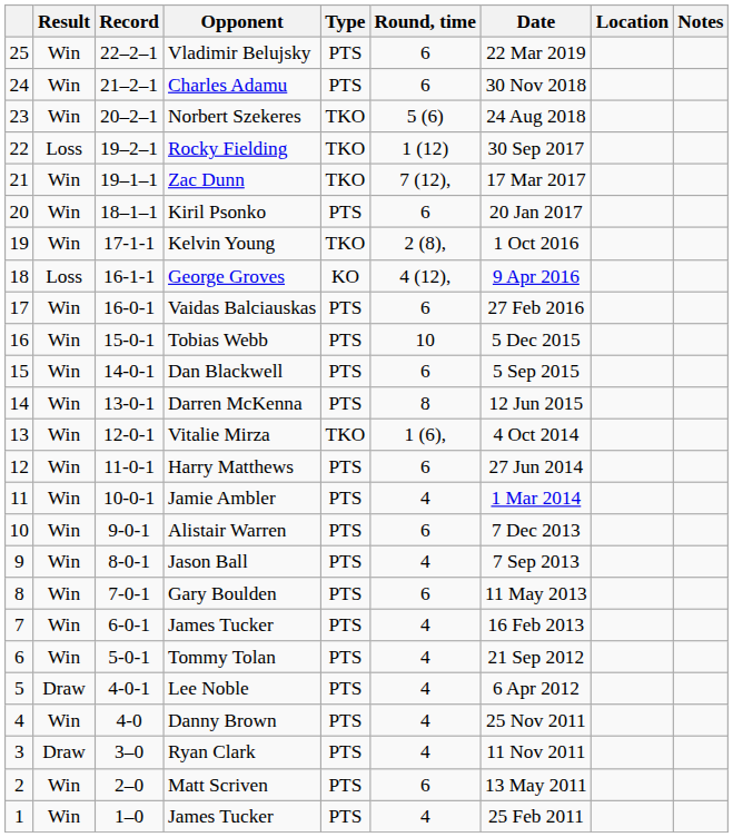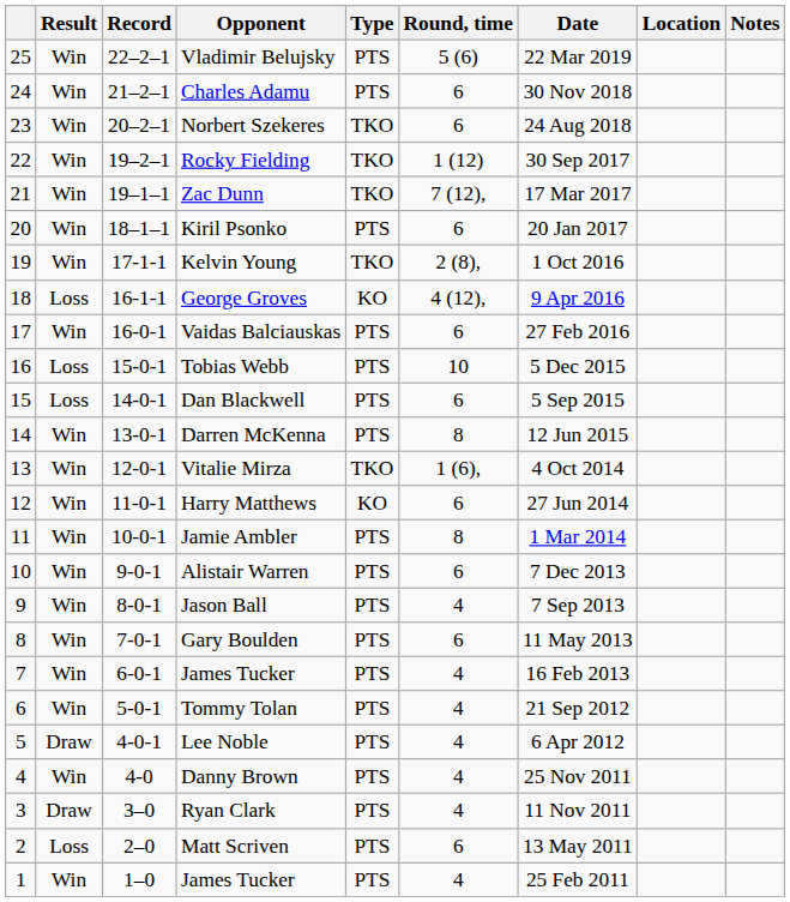 <table class="wikitable" style="text-align:center; font-size:95%">
 <tr>
 <th></th>
 <th>Result</th>
 <th>Record</th>
 <th>Opponent</th>
 <th>Type</th>
 <th>Round, time</th>
 <th>Date</th>
 <th>Location</th>
 <th>Notes</th>
 </tr>
 <tr>
 <td>25</td>
 <td>Win</td>
 <td>22–2–1</td>
 <td align=left> Vladimir Belujsky</td>
 <td>PTS</td>
-<td>6</td>
+<td>5 (6)</td>
 <td>22 Mar 2019</td>
 <td align=left></td>
 <td></td>
 </tr>
 <tr>
 <td>24</td>
 <td>Win</td>
 <td>21–2–1</td>
 <td align=left> <a href='#'>Charles Adamu</a></td>
 <td>PTS</td>
 <td>6</td>
 <td>30 Nov 2018</td>
 <td align=left></td>
 <td></td>
 </tr>
 <tr>
 <td>23</td>
 <td>Win</td>
 <td>20–2–1</td>
 <td align=left> Norbert Szekeres</td>
 <td>TKO</td>
-<td>5 (6)</td>
+<td>6</td>
 <td>24 Aug 2018</td>
 <td align=left></td>
 <td align=left></td>
 </tr>
 <tr>
 <td>22</td>
-<td>Loss</td>
+<td>Win</td>
 <td>19–2–1</td>
 <td align=left> <a href='#'>Rocky Fielding</a></td>
 <td>TKO</td>
 <td>1 (12)</td>
 <td>30 Sep 2017</td>
 <td align=left></td>
 <td align=left></td>
 </tr>
 <tr>
 <td>21</td>
 <td>Win</td>
 <td>19–1–1</td>
 <td align=left> <a href='#'>Zac Dunn</a></td>
 <td>TKO</td>
 <td>7 (12), </td>
 <td>17 Mar 2017</td>
 <td align=left></td>
 <td align=left></td>
 </tr>
 <tr>
 <td>20</td>
 <td>Win</td>
 <td>18–1–1</td>
 <td align=left> Kiril Psonko</td>
 <td>PTS</td>
 <td>6</td>
 <td>20 Jan 2017</td>
 <td align=left></td>
 <td align=left></td>
 </tr>
 <tr>
 <td>19</td>
 <td>Win</td>
 <td>17-1-1</td>
 <td align=left> Kelvin Young</td>
 <td>TKO</td>
 <td>2 (8), </td>
 <td>1 Oct 2016</td>
 <td align=left></td>
 <td align=left></td>
 </tr>
 <tr>
 <td>18</td>
 <td>Loss</td>
 <td>16-1-1</td>
 <td align=left> <a href='#'>George Groves</a></td>
 <td>KO</td>
 <td>4 (12), </td>
 <td><a href='#'>9 Apr 2016</a></td>
 <td align=left></td>
 <td align=left></td>
 </tr>
 <tr>
 <td>17</td>
 <td>Win</td>
 <td>16-0-1</td>
 <td align=left> Vaidas Balciauskas</td>
 <td>PTS</td>
 <td>6</td>
 <td>27 Feb 2016</td>
 <td align=left></td>
 <td align=left></td>
 </tr>
 <tr>
 <td>16</td>
-<td>Win</td>
+<td>Loss</td>
 <td>15-0-1</td>
 <td align=left> Tobias Webb</td>
 <td>PTS</td>
 <td>10</td>
 <td>5 Dec 2015</td>
 <td align=left></td>
 <td align=left></td>
 </tr>
 <tr>
 <td>15</td>
-<td>Win</td>
+<td>Loss</td>
 <td>14-0-1</td>
 <td align=left> Dan Blackwell</td>
 <td>PTS</td>
 <td>6</td>
 <td>5 Sep 2015</td>
 <td align=left></td>
 <td align=left></td>
 </tr>
 <tr>
 <td>14</td>
 <td>Win</td>
 <td>13-0-1</td>
 <td align=left> Darren McKenna</td>
 <td>PTS</td>
 <td>8</td>
 <td>12 Jun 2015</td>
 <td align=left></td>
 <td align=left></td>
 </tr>
 <tr>
 <td>13</td>
 <td>Win</td>
 <td>12-0-1</td>
 <td align=left> Vitalie Mirza</td>
 <td>TKO</td>
 <td>1 (6), </td>
 <td>4 Oct 2014</td>
 <td align=left></td>
 <td align=left></td>
 </tr>
 <tr>
 <td>12</td>
 <td>Win</td>
 <td>11-0-1</td>
 <td align=left> Harry Matthews</td>
-<td>PTS</td>
+<td>KO</td>
 <td>6</td>
 <td>27 Jun 2014</td>
 <td align=left></td>
 <td align=left></td>
 </tr>
 <tr>
 <td>11</td>
 <td>Win</td>
 <td>10-0-1</td>
 <td align=left> Jamie Ambler</td>
 <td>PTS</td>
-<td>4</td>
+<td>8</td>
 <td><a href='#'>1 Mar 2014</a></td>
 <td align=left></td>
 <td align=left></td>
 </tr>
 <tr>
 <td>10</td>
 <td>Win</td>
 <td>9-0-1</td>
 <td align=left> Alistair Warren</td>
 <td>PTS</td>
 <td>6</td>
 <td>7 Dec 2013</td>
 <td align=left></td>
 <td align=left></td>
 </tr>
 <tr>
 <td>9</td>
 <td>Win</td>
 <td>8-0-1</td>
 <td align=left> Jason Ball</td>
 <td>PTS</td>
 <td>4</td>
 <td>7 Sep 2013</td>
 <td align=left></td>
 <td align=left></td>
 </tr>
 <tr>
 <td>8</td>
 <td>Win</td>
 <td>7-0-1</td>
 <td align=left> Gary Boulden</td>
 <td>PTS</td>
 <td>6</td>
 <td>11 May 2013</td>
 <td align=left></td>
 <td align=left></td>
 </tr>
 <tr>
 <td>7</td>
 <td>Win</td>
 <td>6-0-1</td>
 <td align=left> James Tucker</td>
 <td>PTS</td>
 <td>4</td>
 <td>16 Feb 2013</td>
 <td align=left></td>
 <td align=left></td>
 </tr>
 <tr>
 <td>6</td>
 <td>Win</td>
 <td>5-0-1</td>
 <td align=left> Tommy Tolan</td>
 <td>PTS</td>
 <td>4</td>
 <td>21 Sep 2012</td>
 <td align=left></td>
 <td align=left></td>
 </tr>
 <tr>
 <td>5</td>
 <td>Draw</td>
 <td>4-0-1</td>
 <td align=left> Lee Noble</td>
 <td>PTS</td>
 <td>4</td>
 <td>6 Apr 2012</td>
 <td align=left></td>
 <td align=left></td>
 </tr>
 <tr>
 <td>4</td>
 <td>Win</td>
 <td>4-0</td>
 <td align=left> Danny Brown</td>
 <td>PTS</td>
 <td>4</td>
 <td>25 Nov 2011</td>
 <td align=left></td>
 <td align=left></td>
 </tr>
 <tr>
 <td>3</td>
 <td>Draw</td>
 <td>3–0</td>
 <td align=left> Ryan Clark</td>
 <td>PTS</td>
 <td>4</td>
 <td>11 Nov 2011</td>
 <td align=left></td>
 <td align=left></td>
 </tr>
 <tr>
 <td>2</td>
-<td>Win</td>
+<td>Loss</td>
 <td>2–0</td>
 <td align=left> Matt Scriven</td>
 <td>PTS</td>
 <td>6</td>
 <td>13 May 2011</td>
 <td align=left></td>
 <td align=left></td>
 </tr>
 <tr>
 <td>1</td>
 <td>Win</td>
 <td>1–0</td>
 <td align=left> James Tucker</td>
 <td>PTS</td>
 <td>4</td>
 <td>25 Feb 2011</td>
 <td align=left></td>
 <td></td>
 </tr>
 <tr>
 </tr>
 </table>
